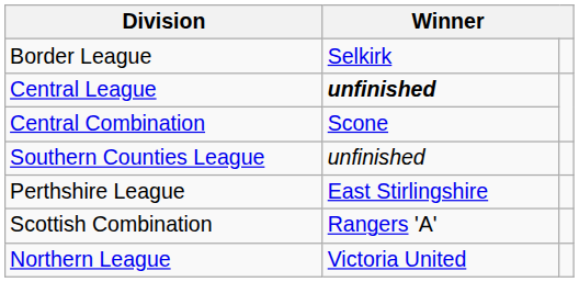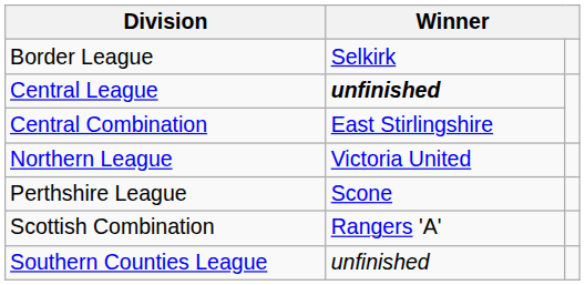 <table class="wikitable">
 <tr>
 <th width=230>Division</th>
 <th colspan= "2" width=180>Winner</th>
 </tr>
 <tr>
 <td>Border League</td>
 <td><a href='#'>Selkirk</a></td>
 <td></td>
 </tr>
 <tr>
 <td><a href='#'>Central League</a></td>
 <td><strong><em>unfinished</em></strong></td>
 <td rowspan = "2"></td>
 </tr>
 <tr>
 <td><a href='#'>Central Combination</a></td>
-<td><a href='#'>Scone</a></td>
+<td><a href='#'>East Stirlingshire</a></td>
 </tr>
 <tr>
-<td><a href='#'>Southern Counties League</a></td>
-<td><em>unfinished</em></td>
+<td><a href='#'>Northern League</a></td>
+<td><a href='#'>Victoria United</a></td>
 <td></td>
 </tr>
 <tr>
 <td>Perthshire League</td>
-<td><a href='#'>East Stirlingshire</a></td>
+<td><a href='#'>Scone</a></td>
 <td></td>
 </tr>
 <tr>
 <td>Scottish Combination</td>
 <td><a href='#'>Rangers</a> 'A'</td>
 <td></td>
 </tr>
 <tr>
-<td><a href='#'>Northern League</a></td>
-<td><a href='#'>Victoria United</a></td>
+<td><a href='#'>Southern Counties League</a></td>
+<td><em>unfinished</em></td>
 <td></td>
 </tr>
 </table>
